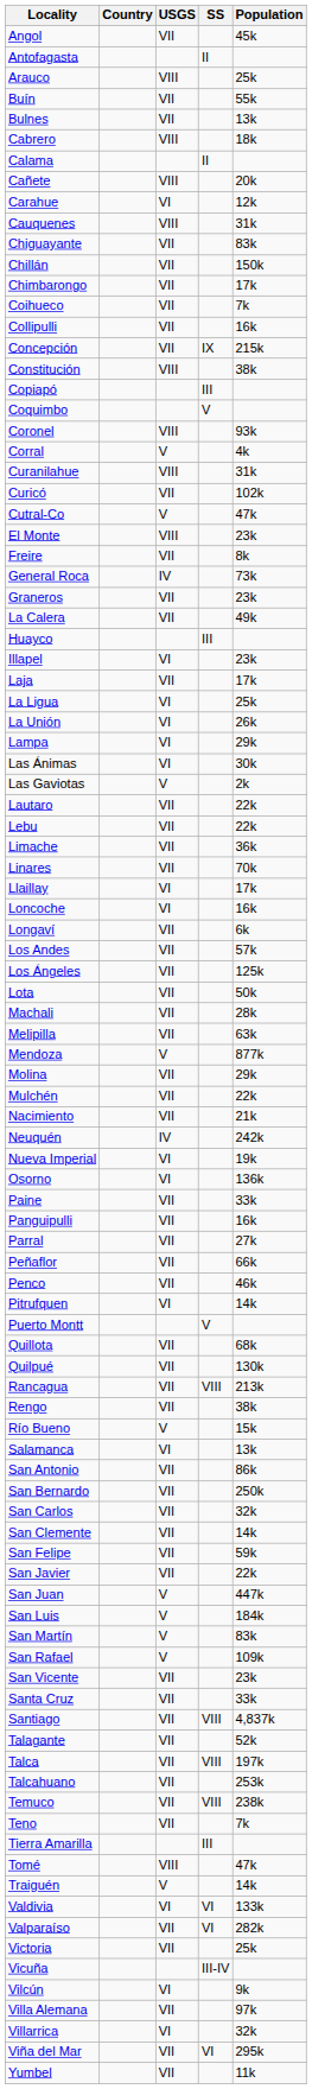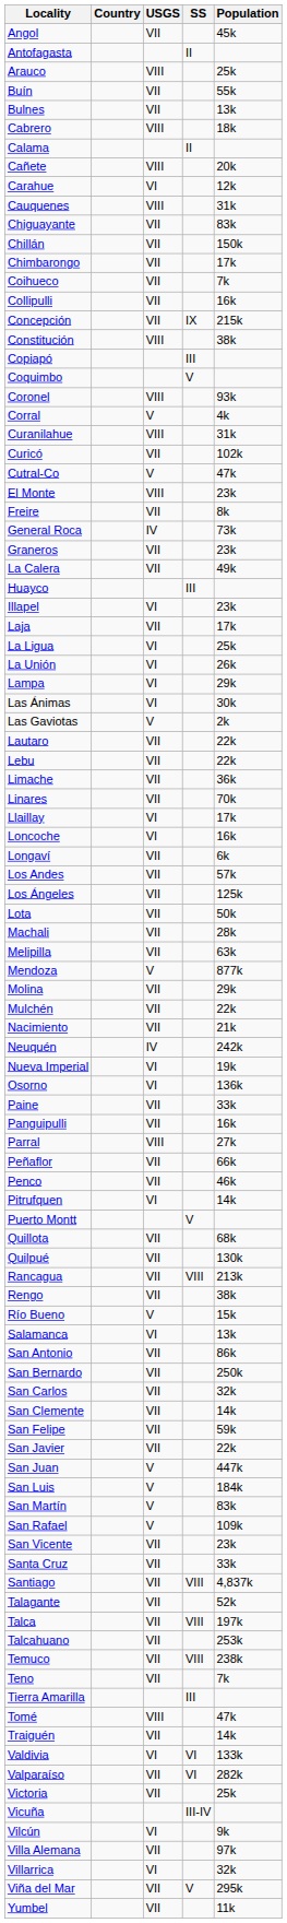 <table class="wikitable sortable">
 <tr>
 <th>Locality</th>
 <th>Country</th>
 <th>USGS</th>
 <th>SS</th>
 <th>Population</th>
 </tr>
 <tr>
 <td><a href='#'>Angol</a></td>
 <td></td>
 <td>VII</td>
 <td></td>
 <td>45k</td>
 </tr>
 <tr>
 <td><a href='#'>Antofagasta</a></td>
 <td></td>
 <td></td>
 <td>II</td>
 <td></td>
 </tr>
 <tr>
 <td><a href='#'>Arauco</a></td>
 <td></td>
 <td>VIII</td>
 <td></td>
 <td>25k</td>
 </tr>
 <tr>
 <td><a href='#'>Buín</a></td>
 <td></td>
 <td>VII</td>
 <td></td>
 <td>55k</td>
 </tr>
 <tr>
 <td><a href='#'>Bulnes</a></td>
 <td></td>
 <td>VII</td>
 <td></td>
 <td>13k</td>
 </tr>
 <tr>
 <td><a href='#'>Cabrero</a></td>
 <td></td>
 <td>VIII</td>
 <td></td>
 <td>18k</td>
 </tr>
 <tr>
 <td><a href='#'>Calama</a></td>
 <td></td>
 <td></td>
 <td>II</td>
 <td></td>
 </tr>
 <tr>
 <td><a href='#'>Cañete</a></td>
 <td></td>
 <td>VIII</td>
 <td></td>
 <td>20k</td>
 </tr>
 <tr>
 <td><a href='#'>Carahue</a></td>
 <td></td>
 <td>VI</td>
 <td></td>
 <td>12k</td>
 </tr>
 <tr>
 <td><a href='#'>Cauquenes</a></td>
 <td></td>
 <td>VIII</td>
 <td></td>
 <td>31k</td>
 </tr>
 <tr>
 <td><a href='#'>Chiguayante</a></td>
 <td></td>
 <td>VII</td>
 <td></td>
 <td>83k</td>
 </tr>
 <tr>
 <td><a href='#'>Chillán</a></td>
 <td></td>
 <td>VII</td>
 <td></td>
 <td>150k</td>
 </tr>
 <tr>
 <td><a href='#'>Chimbarongo</a></td>
 <td></td>
 <td>VII</td>
 <td></td>
 <td>17k</td>
 </tr>
 <tr>
 <td><a href='#'>Coihueco</a></td>
 <td></td>
 <td>VII</td>
 <td></td>
 <td>7k</td>
 </tr>
 <tr>
 <td><a href='#'>Collipulli</a></td>
 <td></td>
 <td>VII</td>
 <td></td>
 <td>16k</td>
 </tr>
 <tr>
 <td><a href='#'>Concepción</a></td>
 <td></td>
 <td>VII</td>
 <td>IX</td>
 <td>215k</td>
 </tr>
 <tr>
 <td><a href='#'>Constitución</a></td>
 <td></td>
 <td>VIII</td>
 <td></td>
 <td>38k</td>
 </tr>
 <tr>
 <td><a href='#'>Copiapó</a></td>
 <td></td>
 <td></td>
 <td>III</td>
 <td></td>
 </tr>
 <tr>
 <td><a href='#'>Coquimbo</a></td>
 <td></td>
 <td></td>
 <td>V</td>
 <td></td>
 </tr>
 <tr>
 <td><a href='#'>Coronel</a></td>
 <td></td>
 <td>VIII</td>
 <td></td>
 <td>93k</td>
 </tr>
 <tr>
 <td><a href='#'>Corral</a></td>
 <td></td>
 <td>V</td>
 <td></td>
 <td>4k</td>
 </tr>
 <tr>
 <td><a href='#'>Curanilahue</a></td>
 <td></td>
 <td>VIII</td>
 <td></td>
 <td>31k</td>
 </tr>
 <tr>
 <td><a href='#'>Curicó</a></td>
 <td></td>
 <td>VII</td>
 <td></td>
 <td>102k</td>
 </tr>
 <tr>
 <td><a href='#'>Cutral-Co</a></td>
 <td></td>
 <td>V</td>
 <td></td>
 <td>47k</td>
 </tr>
 <tr>
 <td><a href='#'>El Monte</a></td>
 <td></td>
 <td>VIII</td>
 <td></td>
 <td>23k</td>
 </tr>
 <tr>
 <td><a href='#'>Freire</a></td>
 <td></td>
 <td>VII</td>
 <td></td>
 <td>8k</td>
 </tr>
 <tr>
 <td><a href='#'>General Roca</a></td>
 <td></td>
 <td>IV</td>
 <td></td>
 <td>73k</td>
 </tr>
 <tr>
 <td><a href='#'>Graneros</a></td>
 <td></td>
 <td>VII</td>
 <td></td>
 <td>23k</td>
 </tr>
 <tr>
 <td><a href='#'>La Calera</a></td>
 <td></td>
 <td>VII</td>
 <td></td>
 <td>49k</td>
 </tr>
 <tr>
 <td><a href='#'>Huayco</a></td>
 <td></td>
 <td></td>
 <td>III</td>
 <td></td>
 </tr>
 <tr>
 <td><a href='#'>Illapel</a></td>
 <td></td>
 <td>VI</td>
 <td></td>
 <td>23k</td>
 </tr>
 <tr>
 <td><a href='#'>Laja</a></td>
 <td></td>
 <td>VII</td>
 <td></td>
 <td>17k</td>
 </tr>
 <tr>
 <td><a href='#'>La Ligua</a></td>
 <td></td>
 <td>VI</td>
 <td></td>
 <td>25k</td>
 </tr>
 <tr>
 <td><a href='#'>La Unión</a></td>
 <td></td>
 <td>VI</td>
 <td></td>
 <td>26k</td>
 </tr>
 <tr>
 <td><a href='#'>Lampa</a></td>
 <td></td>
 <td>VI</td>
 <td></td>
 <td>29k</td>
 </tr>
 <tr>
 <td>Las Ánimas</td>
 <td></td>
 <td>VI</td>
 <td></td>
 <td>30k</td>
 </tr>
 <tr>
 <td>Las Gaviotas</td>
 <td></td>
 <td>V</td>
 <td></td>
 <td>2k</td>
 </tr>
 <tr>
 <td><a href='#'>Lautaro</a></td>
 <td></td>
 <td>VII</td>
 <td></td>
 <td>22k</td>
 </tr>
 <tr>
 <td><a href='#'>Lebu</a></td>
 <td></td>
 <td>VII</td>
 <td></td>
 <td>22k</td>
 </tr>
 <tr>
 <td><a href='#'>Limache</a></td>
 <td></td>
 <td>VII</td>
 <td></td>
 <td>36k</td>
 </tr>
 <tr>
 <td><a href='#'>Linares</a></td>
 <td></td>
 <td>VII</td>
 <td></td>
 <td>70k</td>
 </tr>
 <tr>
 <td><a href='#'>Llaillay</a></td>
 <td></td>
 <td>VI</td>
 <td></td>
 <td>17k</td>
 </tr>
 <tr>
 <td><a href='#'>Loncoche</a></td>
 <td></td>
 <td>VI</td>
 <td></td>
 <td>16k</td>
 </tr>
 <tr>
 <td><a href='#'>Longaví</a></td>
 <td></td>
 <td>VII</td>
 <td></td>
 <td>6k</td>
 </tr>
 <tr>
 <td><a href='#'>Los Andes</a></td>
 <td></td>
 <td>VII</td>
 <td></td>
 <td>57k</td>
 </tr>
 <tr>
 <td><a href='#'>Los Ángeles</a></td>
 <td></td>
 <td>VII</td>
 <td></td>
 <td>125k</td>
 </tr>
 <tr>
 <td><a href='#'>Lota</a></td>
 <td></td>
 <td>VII</td>
 <td></td>
 <td>50k</td>
 </tr>
 <tr>
 <td><a href='#'>Machali</a></td>
 <td></td>
 <td>VII</td>
 <td></td>
 <td>28k</td>
 </tr>
 <tr>
 <td><a href='#'>Melipilla</a></td>
 <td></td>
 <td>VII</td>
 <td></td>
 <td>63k</td>
 </tr>
 <tr>
 <td><a href='#'>Mendoza</a></td>
 <td></td>
 <td>V</td>
 <td></td>
 <td>877k</td>
 </tr>
 <tr>
 <td><a href='#'>Molina</a></td>
 <td></td>
 <td>VII</td>
 <td></td>
 <td>29k</td>
 </tr>
 <tr>
 <td><a href='#'>Mulchén</a></td>
 <td></td>
 <td>VII</td>
 <td></td>
 <td>22k</td>
 </tr>
 <tr>
 <td><a href='#'>Nacimiento</a></td>
 <td></td>
 <td>VII</td>
 <td></td>
 <td>21k</td>
 </tr>
 <tr>
 <td><a href='#'>Neuquén</a></td>
 <td></td>
 <td>IV</td>
 <td></td>
 <td>242k</td>
 </tr>
 <tr>
 <td><a href='#'>Nueva Imperial</a></td>
 <td></td>
 <td>VI</td>
 <td></td>
 <td>19k</td>
 </tr>
 <tr>
 <td><a href='#'>Osorno</a></td>
 <td></td>
 <td>VI</td>
 <td></td>
 <td>136k</td>
 </tr>
 <tr>
 <td><a href='#'>Paine</a></td>
 <td></td>
 <td>VII</td>
 <td></td>
 <td>33k</td>
 </tr>
 <tr>
 <td><a href='#'>Panguipulli</a></td>
 <td></td>
 <td>VII</td>
 <td></td>
 <td>16k</td>
 </tr>
 <tr>
 <td><a href='#'>Parral</a></td>
 <td></td>
-<td>VII</td>
+<td>VIII</td>
 <td></td>
 <td>27k</td>
 </tr>
 <tr>
 <td><a href='#'>Peñaflor</a></td>
 <td></td>
 <td>VII</td>
 <td></td>
 <td>66k</td>
 </tr>
 <tr>
 <td><a href='#'>Penco</a></td>
 <td></td>
 <td>VII</td>
 <td></td>
 <td>46k</td>
 </tr>
 <tr>
 <td><a href='#'>Pitrufquen</a></td>
 <td></td>
 <td>VI</td>
 <td></td>
 <td>14k</td>
 </tr>
 <tr>
 <td><a href='#'>Puerto Montt</a></td>
 <td></td>
 <td></td>
 <td>V</td>
 <td></td>
 </tr>
 <tr>
 <td><a href='#'>Quillota</a></td>
 <td></td>
 <td>VII</td>
 <td></td>
 <td>68k</td>
 </tr>
 <tr>
 <td><a href='#'>Quilpué</a></td>
 <td></td>
 <td>VII</td>
 <td></td>
 <td>130k</td>
 </tr>
 <tr>
 <td><a href='#'>Rancagua</a></td>
 <td></td>
 <td>VII</td>
 <td>VIII</td>
 <td>213k</td>
 </tr>
 <tr>
 <td><a href='#'>Rengo</a></td>
 <td></td>
 <td>VII</td>
 <td></td>
 <td>38k</td>
 </tr>
 <tr>
 <td><a href='#'>Río Bueno</a></td>
 <td></td>
 <td>V</td>
 <td></td>
 <td>15k</td>
 </tr>
 <tr>
 <td><a href='#'>Salamanca</a></td>
 <td></td>
 <td>VI</td>
 <td></td>
 <td>13k</td>
 </tr>
 <tr>
 <td><a href='#'>San Antonio</a></td>
 <td></td>
 <td>VII</td>
 <td></td>
 <td>86k</td>
 </tr>
 <tr>
 <td><a href='#'>San Bernardo</a></td>
 <td></td>
 <td>VII</td>
 <td></td>
 <td>250k</td>
 </tr>
 <tr>
 <td><a href='#'>San Carlos</a></td>
 <td></td>
 <td>VII</td>
 <td></td>
 <td>32k</td>
 </tr>
 <tr>
 <td><a href='#'>San Clemente</a></td>
 <td></td>
 <td>VII</td>
 <td></td>
 <td>14k</td>
 </tr>
 <tr>
 <td><a href='#'>San Felipe</a></td>
 <td></td>
 <td>VII</td>
 <td></td>
 <td>59k</td>
 </tr>
 <tr>
 <td><a href='#'>San Javier</a></td>
 <td></td>
 <td>VII</td>
 <td></td>
 <td>22k</td>
 </tr>
 <tr>
 <td><a href='#'>San Juan</a></td>
 <td></td>
 <td>V</td>
 <td></td>
 <td>447k</td>
 </tr>
 <tr>
 <td><a href='#'>San Luis</a></td>
 <td></td>
 <td>V</td>
 <td></td>
 <td>184k</td>
 </tr>
 <tr>
 <td><a href='#'>San Martín</a></td>
 <td></td>
 <td>V</td>
 <td></td>
 <td>83k</td>
 </tr>
 <tr>
 <td><a href='#'>San Rafael</a></td>
 <td></td>
 <td>V</td>
 <td></td>
 <td>109k</td>
 </tr>
 <tr>
 <td><a href='#'>San Vicente</a></td>
 <td></td>
 <td>VII</td>
 <td></td>
 <td>23k</td>
 </tr>
 <tr>
 <td><a href='#'>Santa Cruz</a></td>
 <td></td>
 <td>VII</td>
 <td></td>
 <td>33k</td>
 </tr>
 <tr>
 <td><a href='#'>Santiago</a></td>
 <td></td>
 <td>VII</td>
 <td>VIII</td>
 <td>4,837k</td>
 </tr>
 <tr>
 <td><a href='#'>Talagante</a></td>
 <td></td>
 <td>VII</td>
 <td></td>
 <td>52k</td>
 </tr>
 <tr>
 <td><a href='#'>Talca</a></td>
 <td></td>
 <td>VII</td>
 <td>VIII</td>
 <td>197k</td>
 </tr>
 <tr>
 <td><a href='#'>Talcahuano</a></td>
 <td></td>
 <td>VII</td>
 <td></td>
 <td>253k</td>
 </tr>
 <tr>
 <td><a href='#'>Temuco</a></td>
 <td></td>
 <td>VII</td>
 <td>VIII</td>
 <td>238k</td>
 </tr>
 <tr>
 <td><a href='#'>Teno</a></td>
 <td></td>
 <td>VII</td>
 <td></td>
 <td>7k</td>
 </tr>
 <tr>
 <td><a href='#'>Tierra Amarilla</a></td>
 <td></td>
 <td></td>
 <td>III</td>
 <td></td>
 </tr>
 <tr>
 <td><a href='#'>Tomé</a></td>
 <td></td>
 <td>VIII</td>
 <td></td>
 <td>47k</td>
 </tr>
 <tr>
 <td><a href='#'>Traiguén</a></td>
 <td></td>
-<td>V</td>
+<td>VII</td>
 <td></td>
 <td>14k</td>
 </tr>
 <tr>
 <td><a href='#'>Valdivia</a></td>
 <td></td>
 <td>VI</td>
 <td>VI</td>
 <td>133k</td>
 </tr>
 <tr>
 <td><a href='#'>Valparaíso</a></td>
 <td></td>
 <td>VII</td>
 <td>VI</td>
 <td>282k</td>
 </tr>
 <tr>
 <td><a href='#'>Victoria</a></td>
 <td></td>
 <td>VII</td>
 <td></td>
 <td>25k</td>
 </tr>
 <tr>
 <td><a href='#'>Vicuña</a></td>
 <td></td>
 <td></td>
 <td>III-IV</td>
 <td></td>
 </tr>
 <tr>
 <td><a href='#'>Vilcún</a></td>
 <td></td>
 <td>VI</td>
 <td></td>
 <td>9k</td>
 </tr>
 <tr>
 <td><a href='#'>Villa Alemana</a></td>
 <td></td>
 <td>VII</td>
 <td></td>
 <td>97k</td>
 </tr>
 <tr>
 <td><a href='#'>Villarrica</a></td>
 <td></td>
 <td>VI</td>
 <td></td>
 <td>32k</td>
 </tr>
 <tr>
 <td><a href='#'>Viña del Mar</a></td>
 <td></td>
 <td>VII</td>
-<td>VI</td>
+<td>V</td>
 <td>295k</td>
 </tr>
 <tr>
 <td><a href='#'>Yumbel</a></td>
 <td></td>
 <td>VII</td>
 <td></td>
 <td>11k</td>
 </tr>
 </table>
